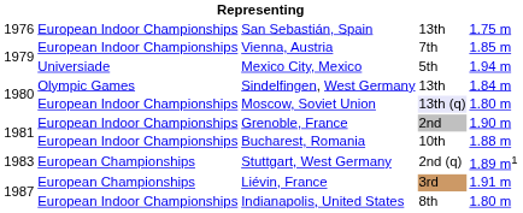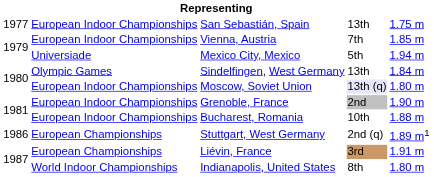 <table>
 <tr>
 <th colspan="5">Representing </th>
 </tr>
 <tr>
-<td>1976</td>
+<td>1977</td>
 <td><a href='#'>European Indoor Championships</a></td>
 <td><a href='#'>San Sebastián, Spain</a></td>
 <td>13th</td>
 <td><a href='#'>1.75 m</a></td>
 </tr>
 <tr>
 <td rowspan=2>1979</td>
 <td><a href='#'>European Indoor Championships</a></td>
 <td><a href='#'>Vienna, Austria</a></td>
 <td>7th</td>
 <td><a href='#'>1.85 m</a></td>
 </tr>
 <tr>
 <td><a href='#'>Universiade</a></td>
 <td><a href='#'>Mexico City, Mexico</a></td>
 <td>5th</td>
 <td><a href='#'>1.94 m</a></td>
 </tr>
 <tr>
 <td rowspan=2>1980</td>
 <td><a href='#'>Olympic Games</a></td>
 <td><a href='#'>Sindelfingen</a>, <a href='#'>West Germany</a></td>
 <td>13th</td>
 <td><a href='#'>1.84 m</a></td>
 </tr>
 <tr>
 <td><a href='#'>European Indoor Championships</a></td>
 <td><a href='#'>Moscow, Soviet Union</a></td>
 <td style="background: lavender;">13th (q)</td>
 <td><a href='#'>1.80 m</a></td>
 </tr>
 <tr>
 <td rowspan=2>1981</td>
 <td><a href='#'>European Indoor Championships</a></td>
 <td><a href='#'>Grenoble, France</a></td>
 <td bgcolor=silver>2nd</td>
 <td><a href='#'>1.90 m</a></td>
 </tr>
 <tr>
 <td><a href='#'>European Indoor Championships</a></td>
 <td><a href='#'>Bucharest, Romania</a></td>
 <td>10th</td>
 <td><a href='#'>1.88 m</a></td>
 </tr>
 <tr>
-<td>1983</td>
+<td>1986</td>
 <td><a href='#'>European Championships</a></td>
 <td><a href='#'>Stuttgart, West Germany</a></td>
 <td>2nd (q)</td>
 <td><a href='#'>1.89 m</a><sup>1</sup></td>
 </tr>
 <tr>
 <td rowspan="2">1987</td>
 <td><a href='#'>European Championships</a></td>
 <td><a href='#'>Liévin, France</a></td>
 <td bgcolor=cc9966>3rd</td>
 <td><a href='#'>1.91 m</a></td>
 </tr>
 <tr>
-<td><a href='#'>European Indoor Championships</a></td>
+<td><a href='#'>World Indoor Championships</a></td>
 <td><a href='#'>Indianapolis, United States</a></td>
 <td>8th</td>
 <td><a href='#'>1.80 m</a></td>
 </tr>
 </table>
